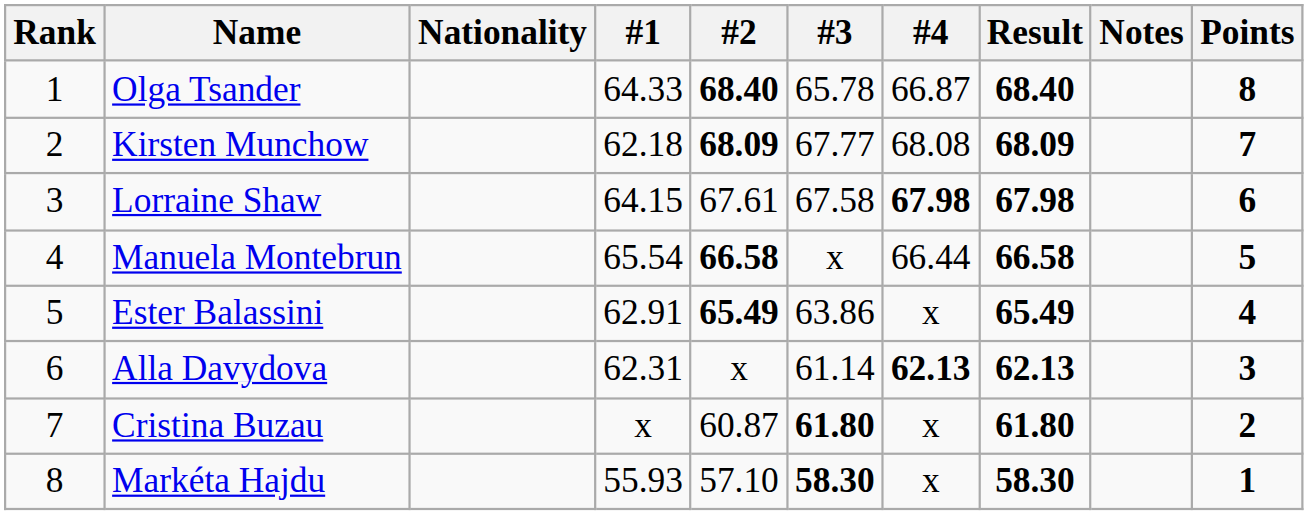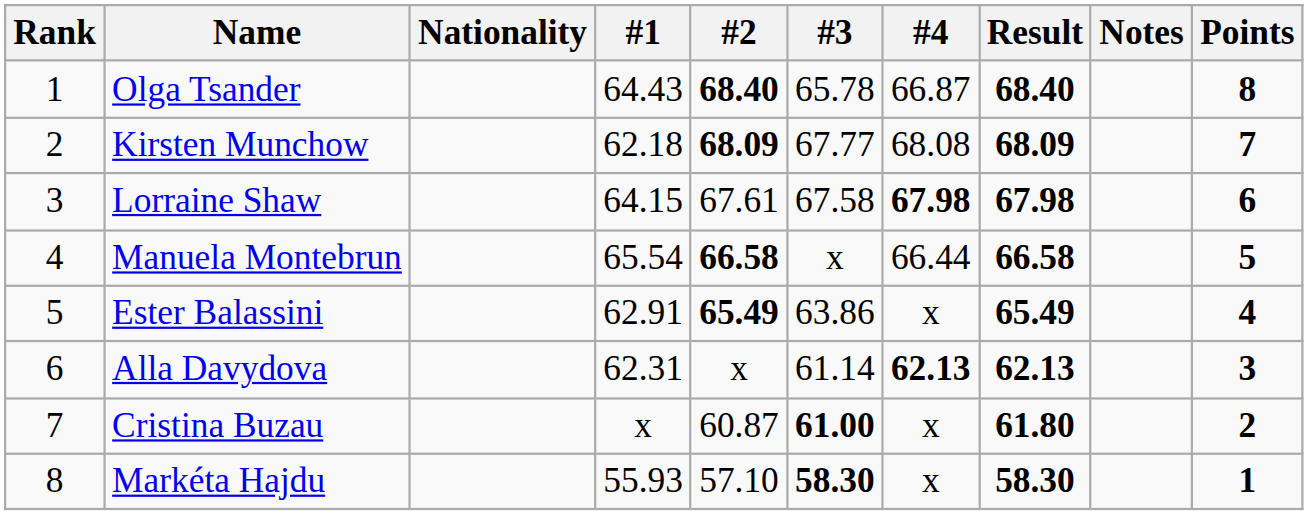 <table class="wikitable sortable" style="text-align:center">
 <tr>
 <th>Rank</th>
 <th>Name</th>
 <th>Nationality</th>
 <th>#1</th>
 <th>#2</th>
 <th>#3</th>
 <th>#4</th>
 <th>Result</th>
 <th>Notes</th>
 <th>Points</th>
 </tr>
 <tr>
 <td>1</td>
 <td align=left><a href='#'>Olga Tsander</a></td>
 <td align=left></td>
-<td>64.33</td>
+<td>64.43</td>
 <td><strong>68.40</strong></td>
 <td>65.78</td>
 <td>66.87</td>
 <td><strong>68.40</strong></td>
 <td></td>
 <td><strong>8</strong></td>
 </tr>
 <tr>
 <td>2</td>
 <td align=left><a href='#'>Kirsten Munchow</a></td>
 <td align=left></td>
 <td>62.18</td>
 <td><strong>68.09</strong></td>
 <td>67.77</td>
 <td>68.08</td>
 <td><strong>68.09</strong></td>
 <td></td>
 <td><strong>7</strong></td>
 </tr>
 <tr>
 <td>3</td>
 <td align=left><a href='#'>Lorraine Shaw</a></td>
 <td align=left></td>
 <td>64.15</td>
 <td>67.61</td>
 <td>67.58</td>
 <td><strong>67.98</strong></td>
 <td><strong>67.98</strong></td>
 <td></td>
 <td><strong>6</strong></td>
 </tr>
 <tr>
 <td>4</td>
 <td align=left><a href='#'>Manuela Montebrun</a></td>
 <td align=left></td>
 <td>65.54</td>
 <td><strong>66.58</strong></td>
 <td>x</td>
 <td>66.44</td>
 <td><strong>66.58</strong></td>
 <td></td>
 <td><strong>5</strong></td>
 </tr>
 <tr>
 <td>5</td>
 <td align=left><a href='#'>Ester Balassini</a></td>
 <td align=left></td>
 <td>62.91</td>
 <td><strong>65.49</strong></td>
 <td>63.86</td>
 <td>x</td>
 <td><strong>65.49</strong></td>
 <td></td>
 <td><strong>4</strong></td>
 </tr>
 <tr>
 <td>6</td>
 <td align=left><a href='#'>Alla Davydova</a></td>
 <td align=left></td>
 <td>62.31</td>
 <td>x</td>
 <td>61.14</td>
 <td><strong>62.13</strong></td>
 <td><strong>62.13</strong></td>
 <td></td>
 <td><strong>3</strong></td>
 </tr>
 <tr>
 <td>7</td>
 <td align=left><a href='#'>Cristina Buzau</a></td>
 <td align=left></td>
 <td>x</td>
 <td>60.87</td>
-<td><strong>61.80</strong></td>
+<td><strong>61.00</strong></td>
 <td>x</td>
 <td><strong>61.80</strong></td>
 <td></td>
 <td><strong>2</strong></td>
 </tr>
 <tr>
 <td>8</td>
 <td align=left><a href='#'>Markéta Hajdu</a></td>
 <td align=left></td>
 <td>55.93</td>
 <td>57.10</td>
 <td><strong>58.30</strong></td>
 <td>x</td>
 <td><strong>58.30</strong></td>
 <td></td>
 <td><strong>1</strong></td>
 </tr>
 </table>
